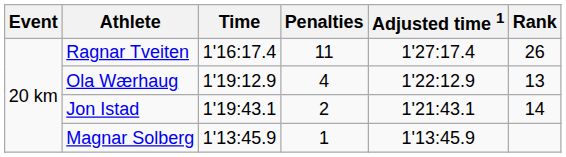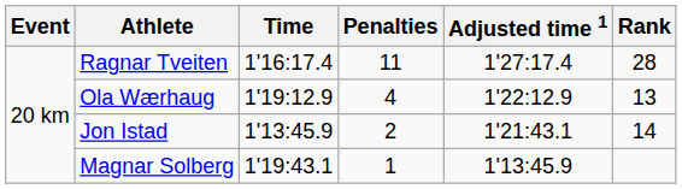 <table class="wikitable" style="font-size:90%">
 <tr>
 <th>Event</th>
 <th>Athlete</th>
 <th>Time</th>
 <th>Penalties</th>
 <th>Adjusted time <sup>1</sup></th>
 <th>Rank</th>
 </tr>
 <tr>
 <td rowspan="4">20 km</td>
 <td><a href='#'>Ragnar Tveiten</a></td>
 <td align="center">1'16:17.4</td>
 <td align="center">11</td>
 <td align="center">1'27:17.4</td>
-<td align="center">26</td>
+<td align="center">28</td>
 </tr>
 <tr>
 <td><a href='#'>Ola Wærhaug</a></td>
 <td align="center">1'19:12.9</td>
 <td align="center">4</td>
 <td align="center">1'22:12.9</td>
 <td align="center">13</td>
 </tr>
 <tr>
 <td><a href='#'>Jon Istad</a></td>
-<td align="center">1'19:43.1</td>
+<td align="center">1'13:45.9</td>
 <td align="center">2</td>
 <td align="center">1'21:43.1</td>
 <td align="center">14</td>
 </tr>
 <tr>
 <td><a href='#'>Magnar Solberg</a></td>
-<td align="center">1'13:45.9</td>
+<td align="center">1'19:43.1</td>
 <td align="center">1</td>
 <td align="center">1'13:45.9</td>
 <td align="center"></td>
 </tr>
 </table>
